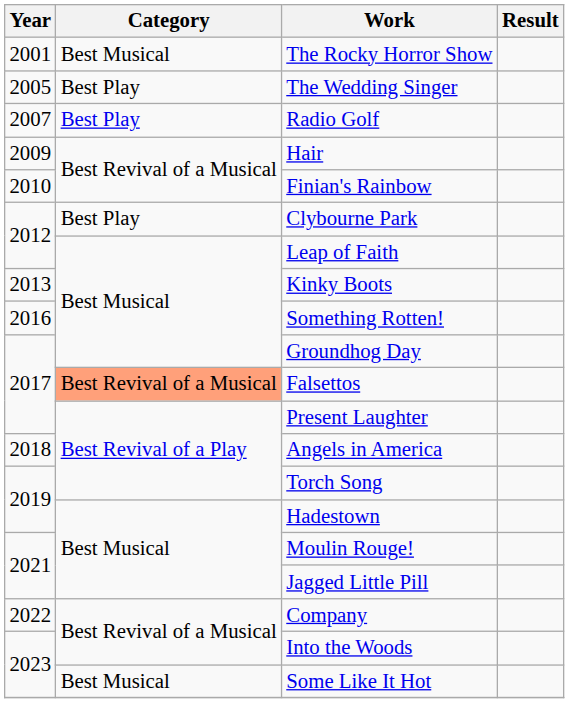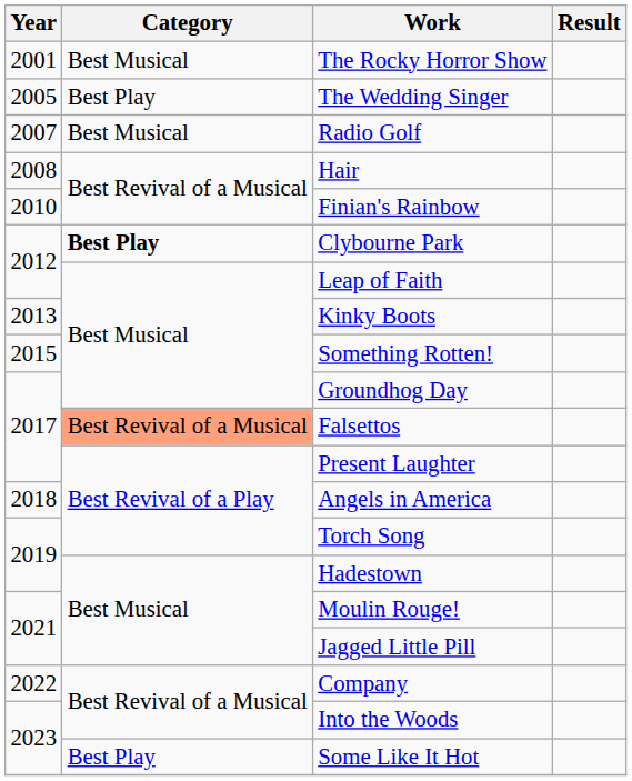 <table class="wikitable">
 <tr>
 <th>Year</th>
 <th>Category</th>
 <th>Work</th>
 <th>Result</th>
 </tr>
 <tr>
 <td>2001</td>
 <td>Best Musical</td>
 <td></em><a href='#'>The Rocky Horror Show</a><em></td>
 <td></td>
 </tr>
 <tr>
 <td>2005</td>
 <td>Best Play</td>
 <td></em><a href='#'>The Wedding Singer</a><em></td>
 <td></td>
 </tr>
 <tr>
 <td>2007</td>
-<td><a href='#'>Best Play</a></td>
+<td>Best Musical</td>
 <td></em><a href='#'>Radio Golf</a><em></td>
 <td></td>
 </tr>
 <tr>
-<td>2009</td>
+<td>2008</td>
 <td rowspan="2">Best Revival of a Musical</td>
 <td></em><a href='#'>Hair</a><em></td>
 <td></td>
 </tr>
 <tr>
 <td>2010</td>
 <td></em><a href='#'>Finian's Rainbow</a><em></td>
 <td></td>
 </tr>
 <tr>
 <td rowspan="2">2012</td>
-<td>Best Play</td>
+<td><strong>Best Play</strong></td>
 <td></em><a href='#'>Clybourne Park</a><em></td>
 <td></td>
 </tr>
 <tr>
 <td rowspan="4">Best Musical</td>
 <td></em><a href='#'>Leap of Faith</a><em></td>
 <td></td>
 </tr>
 <tr>
 <td>2013</td>
 <td></em><a href='#'>Kinky Boots</a><em></td>
 <td></td>
 </tr>
 <tr>
-<td>2016</td>
+<td>2015</td>
 <td></em><a href='#'>Something Rotten!</a><em></td>
 <td></td>
 </tr>
 <tr>
 <td rowspan="3">2017</td>
 <td></em><a href='#'>Groundhog Day</a><em></td>
 <td></td>
 </tr>
 <tr>
 <td style="background: lightsalmon;">Best Revival of a Musical</td>
 <td></em><a href='#'>Falsettos</a><em></td>
 <td></td>
 </tr>
 <tr>
 <td rowspan="3"><a href='#'>Best Revival of a Play</a></td>
 <td></em><a href='#'>Present Laughter</a><em></td>
 <td></td>
 </tr>
 <tr>
 <td>2018</td>
 <td></em><a href='#'>Angels in America</a><em></td>
 <td></td>
 </tr>
 <tr>
 <td rowspan="2">2019</td>
 <td></em><a href='#'>Torch Song</a><em></td>
 <td></td>
 </tr>
 <tr>
 <td rowspan="3">Best Musical</td>
 <td></em><a href='#'>Hadestown</a><em></td>
 <td></td>
 </tr>
 <tr>
 <td rowspan="2">2021</td>
 <td></em><a href='#'>Moulin Rouge!</a><em></td>
 <td></td>
 </tr>
 <tr>
 <td></em><a href='#'>Jagged Little Pill</a><em></td>
 <td></td>
 </tr>
 <tr>
 <td>2022</td>
 <td rowspan="2">Best Revival of a Musical</td>
 <td></em><a href='#'>Company</a><em></td>
 <td></td>
 </tr>
 <tr>
 <td rowspan="2">2023</td>
 <td></em><a href='#'>Into the Woods</a><em></td>
 <td></td>
 </tr>
 <tr>
-<td>Best Musical</td>
+<td><a href='#'>Best Play</a></td>
 <td></em><a href='#'>Some Like It Hot</a><em></td>
 <td></td>
 </tr>
 <tr>
 </tr>
 </table>
